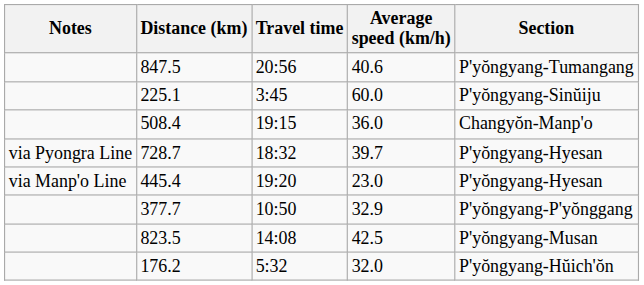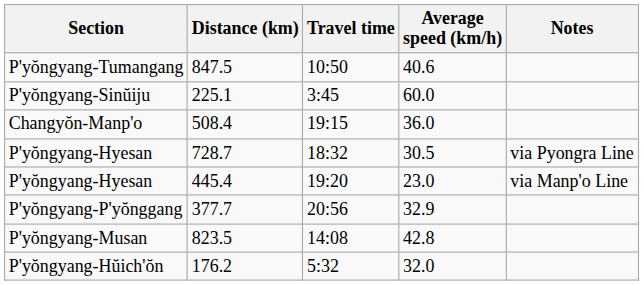 <table class="wikitable">
 <tr>
-<th>Notes</th>
+<th>Section</th>
 <th>Distance (km)</th>
 <th>Travel time</th>
 <th>Average<br>speed (km/h)</th>
-<th>Section</th>
+<th>Notes</th>
 </tr>
 <tr>
+<td>P'yŏngyang-Tumangang</td>
+<td>847.5</td>
+<td>10:50</td>
+<td>40.6</td>
 <td></td>
-<td>847.5</td>
-<td>20:56</td>
-<td>40.6</td>
-<td>P'yŏngyang-Tumangang</td>
 </tr>
 <tr>
-<td></td>
+<td>P'yŏngyang-Sinŭiju</td>
 <td>225.1</td>
 <td>3:45</td>
 <td>60.0</td>
-<td>P'yŏngyang-Sinŭiju</td>
+<td></td>
 </tr>
 <tr>
-<td></td>
+<td>Changyŏn-Manp'o</td>
 <td>508.4</td>
 <td>19:15</td>
 <td>36.0</td>
-<td>Changyŏn-Manp'o</td>
+<td></td>
 </tr>
 <tr>
-<td>via Pyongra Line</td>
+<td>P'yŏngyang-Hyesan</td>
 <td>728.7</td>
 <td>18:32</td>
-<td>39.7</td>
-<td>P'yŏngyang-Hyesan</td>
+<td>30.5</td>
+<td>via Pyongra Line</td>
 </tr>
 <tr>
-<td>via Manp'o Line</td>
+<td>P'yŏngyang-Hyesan</td>
 <td>445.4</td>
 <td>19:20</td>
 <td>23.0</td>
-<td>P'yŏngyang-Hyesan</td>
+<td>via Manp'o Line</td>
 </tr>
 <tr>
+<td>P'yŏngyang-P'yŏnggang</td>
+<td>377.7</td>
+<td>20:56</td>
+<td>32.9</td>
 <td></td>
-<td>377.7</td>
-<td>10:50</td>
-<td>32.9</td>
-<td>P'yŏngyang-P'yŏnggang</td>
 </tr>
 <tr>
-<td></td>
+<td>P'yŏngyang-Musan</td>
 <td>823.5</td>
 <td>14:08</td>
-<td>42.5</td>
-<td>P'yŏngyang-Musan</td>
+<td>42.8</td>
+<td></td>
 </tr>
 <tr>
-<td></td>
+<td>P'yŏngyang-Hŭich'ŏn</td>
 <td>176.2</td>
 <td>5:32</td>
 <td>32.0</td>
-<td>P'yŏngyang-Hŭich'ŏn</td>
+<td></td>
 </tr>
 </table>
